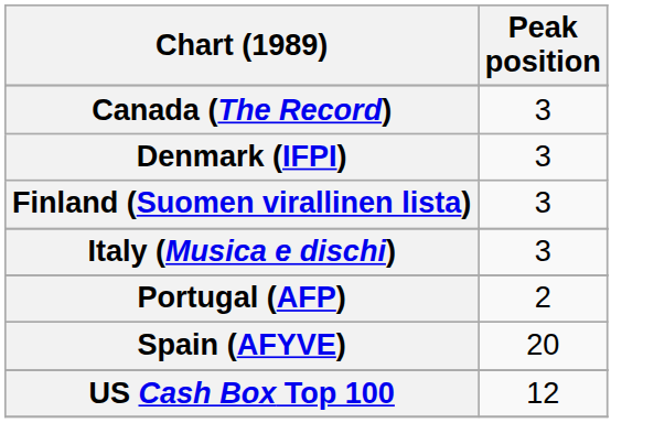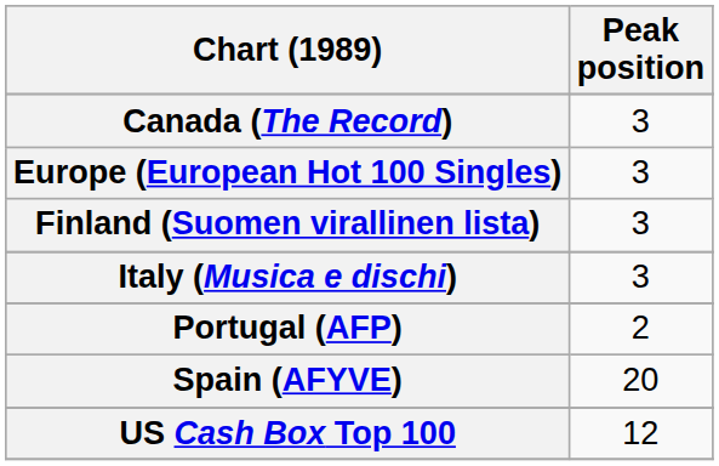 <table class="wikitable sortable plainrowheaders" style="text-align:center">
 <tr>
 <th>Chart (1989)</th>
 <th>Peak<br>position</th>
 </tr>
 <tr>
 </tr>
 <tr>
 </tr>
 <tr>
 </tr>
 <tr>
 </tr>
 <tr>
 </tr>
 <tr>
 <th scope="row">Canada (<em><a href='#'>The Record</a></em>)</th>
 <td>3</td>
 </tr>
 <tr>
-<th scope="row">Denmark (<a href='#'>IFPI</a>)</th>
+<th scope="row">Europe (<a href='#'>European Hot 100 Singles</a>)</th>
 <td>3</td>
 </tr>
 <tr>
 <th scope="row">Finland (<a href='#'>Suomen virallinen lista</a>)</th>
 <td>3</td>
 </tr>
 <tr>
 </tr>
 <tr>
 </tr>
 <tr>
 <th scope="row">Italy (<em><a href='#'>Musica e dischi</a></em>)</th>
 <td>3</td>
 </tr>
 <tr>
 </tr>
 <tr>
 </tr>
 <tr>
 </tr>
 <tr>
 </tr>
 <tr>
 <th scope="row">Portugal (<a href='#'>AFP</a>)</th>
 <td>2</td>
 </tr>
 <tr>
 <th scope="row">Spain (<a href='#'>AFYVE</a>)</th>
 <td>20</td>
 </tr>
 <tr>
 </tr>
 <tr>
 </tr>
 <tr>
 </tr>
 <tr>
 </tr>
 <tr>
 <th scope="row">US <a href='#'><em>Cash Box</em> Top 100</a></th>
 <td>12</td>
 </tr>
 <tr>
 </tr>
 </table>
